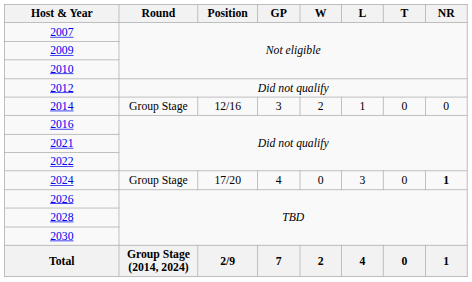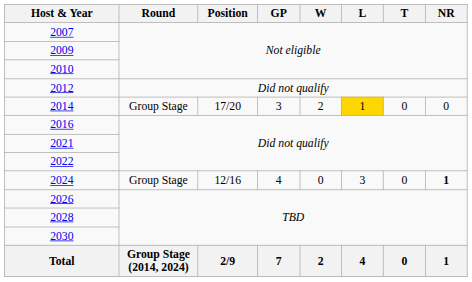 <table class="wikitable" style="text-align: center; width=900px;">
 <tr>
 <th width=150>Host & Year</th>
 <th width=100>Round</th>
 <th width=75>Position</th>
 <th width=50>GP</th>
 <th width=50>W</th>
 <th width=50>L</th>
 <th width=50>T</th>
 <th width=50>NR</th>
 </tr>
 <tr>
 <td> <a href='#'>2007</a></td>
 <td colspan="7" rowspan=3><em>Not eligible</em></td>
 </tr>
 <tr>
 <td> <a href='#'>2009</a></td>
 </tr>
 <tr>
 <td> <a href='#'>2010</a></td>
 </tr>
 <tr>
 <td> <a href='#'>2012</a></td>
 <td colspan="7"><em>Did not qualify</em></td>
 </tr>
 <tr>
 <td> <a href='#'>2014</a></td>
 <td>Group Stage</td>
-<td>12/16</td>
+<td>17/20</td>
 <td>3</td>
 <td>2</td>
-<td>1</td>
+<td style="background: gold;">1</td>
 <td>0</td>
 <td>0</td>
 </tr>
 <tr>
 <td> <a href='#'>2016</a></td>
 <td colspan="7" rowspan="3"><em>Did not qualify</em></td>
 </tr>
 <tr>
 <td>  <a href='#'>2021</a></td>
 </tr>
 <tr>
 <td> <a href='#'>2022</a></td>
 </tr>
 <tr>
 <td>  <a href='#'>2024</a></td>
 <td>Group Stage</td>
-<td>17/20</td>
+<td>12/16</td>
 <td>4</td>
 <td>0</td>
 <td>3</td>
 <td>0</td>
 <td><strong>1</strong></td>
 </tr>
 <tr>
 <td>  <a href='#'>2026</a></td>
 <td colspan="7" rowspan="3"><em>TBD</em></td>
 </tr>
 <tr>
 <td>  <a href='#'>2028</a></td>
 </tr>
 <tr>
 <td>    <a href='#'>2030</a></td>
 </tr>
 <tr>
 <th>Total</th>
 <th><strong>Group Stage (2014, 2024)</strong></th>
 <th>2/9</th>
 <th>7</th>
 <th>2</th>
 <th>4</th>
 <th>0</th>
 <th>1</th>
 </tr>
 </table>
